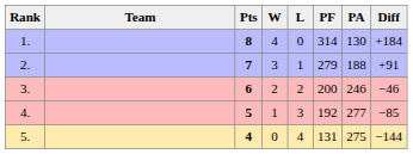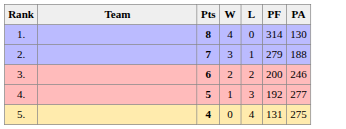 <table style=border-collapse:collapse border=1 cellspacing=0 cellpadding=5>
 <tr align=center bgcolor=#efefef>
 <th width=20>Rank</th>
 <th width=220>Team</th>
 <th width=20>Pts</th>
 <th width=20>W</th>
 <th width=20>L</th>
 <th width=20>PF</th>
 <th width=20>PA</th>
-<th width=20>Diff</th>
 </tr>
 <tr align=center bgcolor="#BBBBFF">
 <td>1.</td>
 <td align=left></td>
 <td><strong>8</strong></td>
 <td>4</td>
 <td>0</td>
 <td>314</td>
 <td>130</td>
-<td>+184</td>
 </tr>
 <tr align=center bgcolor="#BBBBFF">
 <td>2.</td>
 <td align=left></td>
 <td><strong>7</strong></td>
 <td>3</td>
 <td>1</td>
 <td>279</td>
 <td>188</td>
-<td>+91</td>
 </tr>
 <tr align=center bgcolor="#ffbbbb">
 <td>3.</td>
 <td align=left></td>
 <td><strong>6</strong></td>
 <td>2</td>
 <td>2</td>
 <td>200</td>
 <td>246</td>
-<td>−46</td>
 </tr>
 <tr align=center bgcolor="#ffbbbb">
 <td>4.</td>
 <td align=left></td>
 <td><strong>5</strong></td>
 <td>1</td>
 <td>3</td>
 <td>192</td>
 <td>277</td>
-<td>−85</td>
 </tr>
 <tr align=center bgcolor="#ffebad">
 <td>5.</td>
 <td align=left></td>
 <td><strong>4</strong></td>
 <td>0</td>
 <td>4</td>
 <td>131</td>
 <td>275</td>
-<td>−144</td>
 </tr>
 </table>
